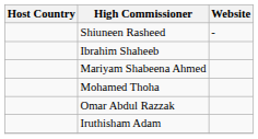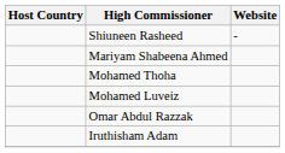 <table class="wikitable sortable">
 <tr>
 <th>Host Country</th>
 <th>High Commissioner</th>
 <th>Website</th>
 </tr>
 <tr>
 <td></td>
 <td>Shiuneen Rasheed</td>
 <td>-</td>
 </tr>
 <tr>
 <td></td>
-<td>Ibrahim Shaheeb</td>
-<td></td>
-</tr>
-<tr>
-<td></td>
 <td>Mariyam Shabeena Ahmed</td>
 <td></td>
 </tr>
 <tr>
 <td></td>
 <td>Mohamed Thoha</td>
+<td></td>
+</tr>
+<tr>
+<td></td>
+<td>Mohamed Luveiz</td>
 <td></td>
 </tr>
 <tr>
 <td></td>
 <td>Omar Abdul Razzak</td>
 <td></td>
 </tr>
 <tr>
 <td></td>
 <td>Iruthisham Adam</td>
 <td></td>
 </tr>
 <tr>
 </tr>
 </table>
